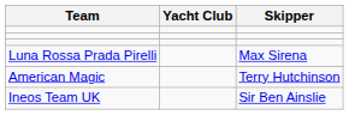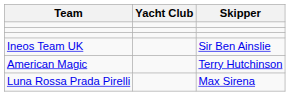 <table class="wikitable">
 <tr>
 <th>Team</th>
 <th>Yacht Club</th>
 <th>Skipper</th>
 </tr>
 <tr>
 <td> </td>
 <td></td>
 <td></td>
 </tr>
 <tr>
 <td> </td>
 <td></td>
 <td></td>
 </tr>
 <tr>
 <td> </td>
 <td></td>
 <td></td>
 </tr>
 <tr>
-<td> <a href='#'>Luna Rossa Prada Pirelli</a></td>
+<td> <a href='#'>Ineos Team UK</a></td>
 <td></td>
-<td> <a href='#'>Max Sirena</a></td>
+<td> <a href='#'>Sir Ben Ainslie</a></td>
 </tr>
 <tr>
 <td> <a href='#'>American Magic</a></td>
 <td></td>
 <td> <a href='#'>Terry Hutchinson</a></td>
 </tr>
 <tr>
-<td> <a href='#'>Ineos Team UK</a></td>
+<td> <a href='#'>Luna Rossa Prada Pirelli</a></td>
 <td></td>
-<td> <a href='#'>Sir Ben Ainslie</a></td>
+<td> <a href='#'>Max Sirena</a></td>
 </tr>
 </table>
